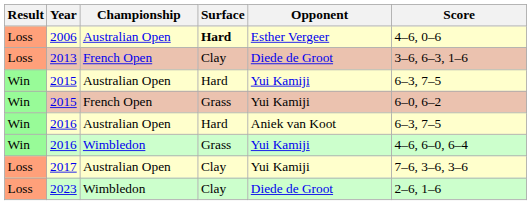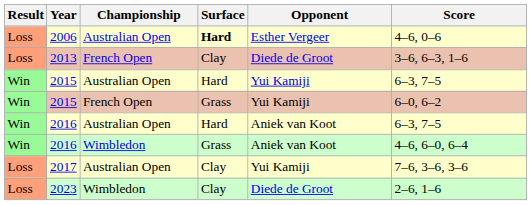 <table class="sortable wikitable" style=font-size:97%>
 <tr>
 <th>Result</th>
 <th>Year</th>
 <th style="width:130px;">Championship</th>
 <th>Surface</th>
 <th style="width:160px;">Opponent</th>
 <th style="width:150px;" class="unsortable">Score</th>
 </tr>
 <tr style="background:#ffffcc;">
 <td style="background:#ffa07a;">Loss</td>
 <td><a href='#'>2006</a></td>
 <td><a href='#'>Australian Open</a></td>
 <td><strong>Hard</strong></td>
 <td> <a href='#'>Esther Vergeer</a></td>
 <td>4–6, 0–6</td>
 </tr>
 <tr style="background:#ebc2af;">
 <td style="background:#ffa07a;">Loss</td>
 <td><a href='#'>2013</a></td>
 <td><a href='#'>French Open</a></td>
 <td>Clay</td>
 <td> <a href='#'>Diede de Groot</a></td>
 <td>3–6, 6–3, 1–6</td>
 </tr>
 <tr style="background:#ffffcc;">
 <td style="background:#98fb98;">Win</td>
 <td><a href='#'>2015</a></td>
 <td>Australian Open</td>
 <td>Hard</td>
 <td> <a href='#'>Yui Kamiji</a></td>
 <td>6–3, 7–5</td>
 </tr>
 <tr style="background:#ebc2af;">
 <td style="background:#98fb98;">Win</td>
 <td><a href='#'>2015</a></td>
 <td>French Open</td>
 <td>Grass</td>
 <td> Yui Kamiji</td>
 <td>6–0, 6–2</td>
 </tr>
 <tr style="background:#ffffcc;">
 <td style="background:#98fb98;">Win</td>
 <td><a href='#'>2016</a></td>
 <td>Australian Open</td>
 <td>Hard</td>
 <td> Aniek van Koot</td>
 <td>6–3, 7–5</td>
 </tr>
 <tr style="background:#ccffcc;">
 <td style="background:#98fb98;">Win</td>
 <td><a href='#'>2016</a></td>
 <td><a href='#'>Wimbledon</a></td>
 <td>Grass</td>
-<td> <a href='#'>Yui Kamiji</a></td>
+<td> Aniek van Koot</td>
 <td>4–6, 6–0, 6–4</td>
 </tr>
 <tr style="background:#ffffcc;">
 <td style="background:#ffa07a;">Loss</td>
 <td><a href='#'>2017</a></td>
 <td>Australian Open</td>
 <td>Clay</td>
 <td> Yui Kamiji</td>
 <td>7–6, 3–6, 3–6</td>
 </tr>
 <tr style="background:#ccffcc;">
 <td style="background:#ffa07a;">Loss</td>
 <td><a href='#'>2023</a></td>
 <td>Wimbledon</td>
 <td>Clay</td>
 <td> <a href='#'>Diede de Groot</a></td>
 <td>2–6, 1–6</td>
 </tr>
 </table>
